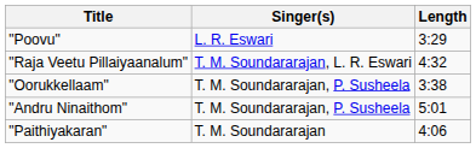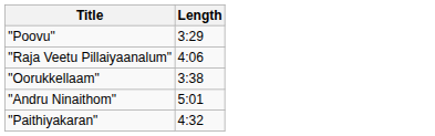 <table class="wikitable">
 <tr>
 <th>Title</th>
-<th>Singer(s)</th>
 <th>Length</th>
 </tr>
 <tr>
 <td>"Poovu"</td>
-<td><a href='#'>L. R. Eswari</a></td>
 <td>3:29</td>
 </tr>
 <tr>
 <td>"Raja Veetu Pillaiyaanalum"</td>
-<td><a href='#'>T. M. Soundararajan</a>, L. R. Eswari</td>
-<td>4:32</td>
+<td>4:06</td>
 </tr>
 <tr>
 <td>"Oorukkellaam"</td>
-<td>T. M. Soundararajan, <a href='#'>P. Susheela</a></td>
 <td>3:38</td>
 </tr>
 <tr>
 <td>"Andru Ninaithom"</td>
-<td>T. M. Soundararajan, <a href='#'>P. Susheela</a></td>
 <td>5:01</td>
 </tr>
 <tr>
 <td>"Paithiyakaran"</td>
-<td>T. M. Soundararajan</td>
-<td>4:06</td>
+<td>4:32</td>
 </tr>
 </table>
